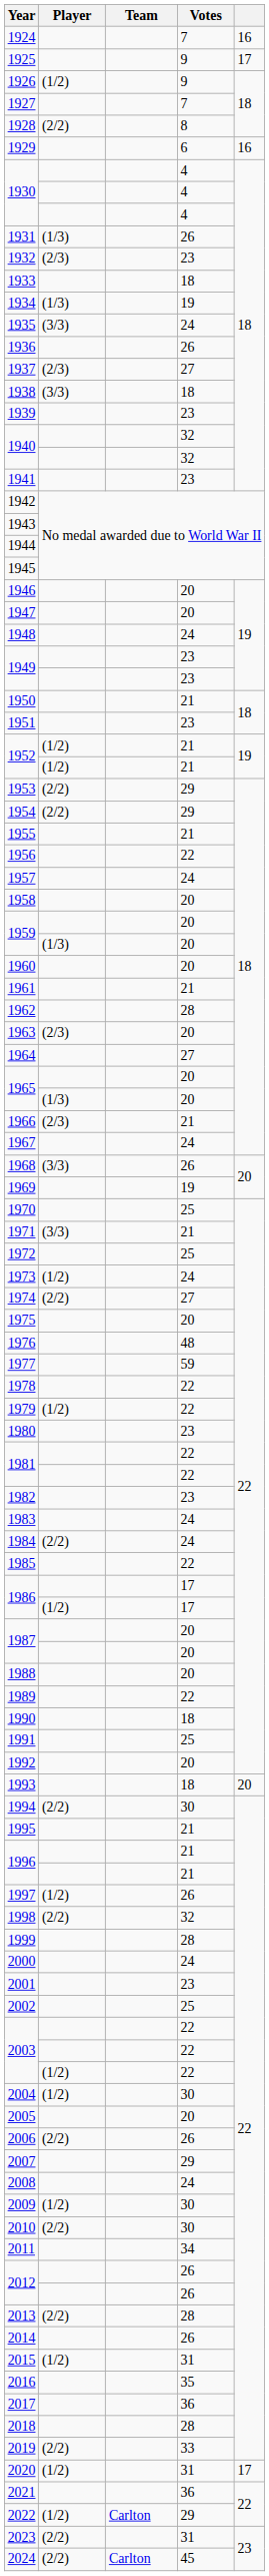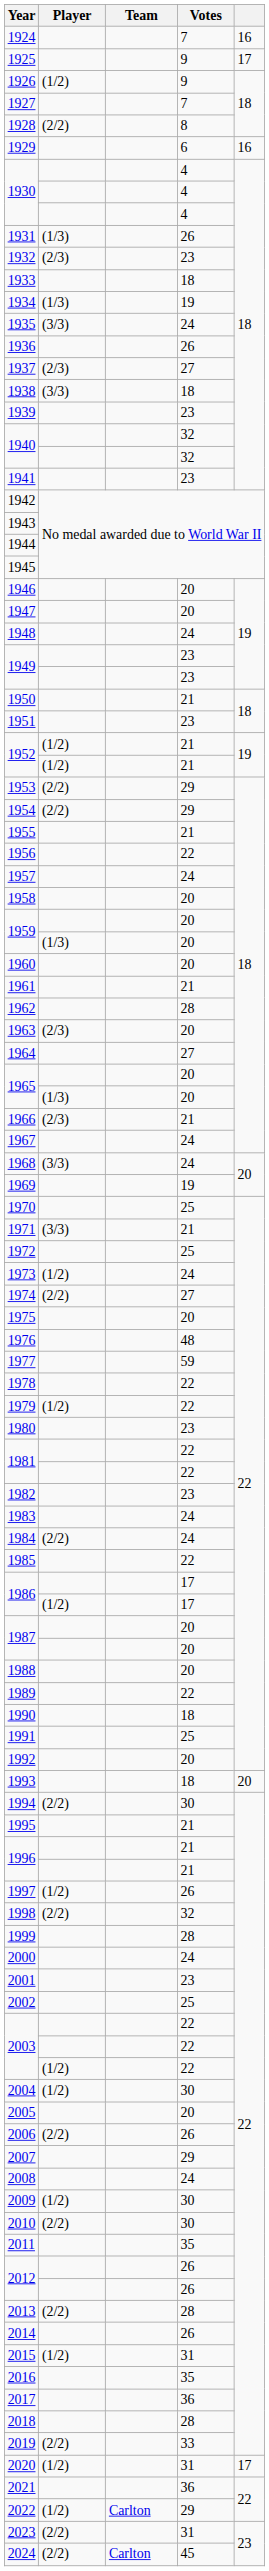 <table class="wikitable sortable">
 <tr>
 <th>Year</th>
 <th>Player</th>
 <th>Team</th>
 <th>Votes</th>
 <th></th>
 </tr>
 <tr>
 <td><a href='#'>1924</a></td>
 <td></td>
 <td></td>
 <td>7</td>
 <td>16</td>
 </tr>
 <tr>
 <td><a href='#'>1925</a></td>
 <td></td>
 <td></td>
 <td>9</td>
 <td>17</td>
 </tr>
 <tr>
 <td><a href='#'>1926</a></td>
 <td> (1/2)</td>
 <td></td>
 <td>9</td>
 <td rowspan="3">18</td>
 </tr>
 <tr>
 <td><a href='#'>1927</a></td>
 <td></td>
 <td></td>
 <td>7</td>
 </tr>
 <tr>
 <td><a href='#'>1928</a></td>
 <td> (2/2)</td>
 <td></td>
 <td>8</td>
 </tr>
 <tr>
 <td><a href='#'>1929</a></td>
 <td></td>
 <td></td>
 <td>6</td>
 <td>16</td>
 </tr>
 <tr>
 <td rowspan="3"><a href='#'>1930</a></td>
 <td></td>
 <td></td>
 <td>4</td>
 <td rowspan="15">18</td>
 </tr>
 <tr>
 <td></td>
 <td></td>
 <td>4</td>
 </tr>
 <tr>
 <td></td>
 <td></td>
 <td>4</td>
 </tr>
 <tr>
 <td><a href='#'>1931</a></td>
 <td> (1/3)</td>
 <td></td>
 <td>26</td>
 </tr>
 <tr>
 <td><a href='#'>1932</a></td>
 <td> (2/3)</td>
 <td></td>
 <td>23</td>
 </tr>
 <tr>
 <td><a href='#'>1933</a></td>
 <td></td>
 <td></td>
 <td>18</td>
 </tr>
 <tr>
 <td><a href='#'>1934</a></td>
 <td> (1/3)</td>
 <td></td>
 <td>19</td>
 </tr>
 <tr>
 <td><a href='#'>1935</a></td>
 <td> (3/3)</td>
 <td></td>
 <td>24</td>
 </tr>
 <tr>
 <td><a href='#'>1936</a></td>
 <td></td>
 <td></td>
 <td>26</td>
 </tr>
 <tr>
 <td><a href='#'>1937</a></td>
 <td> (2/3)</td>
 <td></td>
 <td>27</td>
 </tr>
 <tr>
 <td><a href='#'>1938</a></td>
 <td> (3/3)</td>
 <td></td>
 <td>18</td>
 </tr>
 <tr>
 <td><a href='#'>1939</a></td>
 <td></td>
 <td></td>
 <td>23</td>
 </tr>
 <tr>
 <td rowspan="2"><a href='#'>1940</a> <strong> </strong></td>
 <td></td>
 <td></td>
 <td>32</td>
 </tr>
 <tr>
 <td></td>
 <td></td>
 <td>32</td>
 </tr>
 <tr>
 <td><a href='#'>1941</a></td>
 <td></td>
 <td></td>
 <td>23</td>
 </tr>
 <tr>
 <td>1942</td>
 <td colspan="4" rowspan="4">No medal awarded due to <a href='#'>World War II</a></td>
 </tr>
 <tr>
 <td>1943</td>
 </tr>
 <tr>
 <td>1944</td>
 </tr>
 <tr>
 <td>1945</td>
 </tr>
 <tr>
 <td><a href='#'>1946</a></td>
 <td></td>
 <td></td>
 <td>20</td>
 <td rowspan="5">19</td>
 </tr>
 <tr>
 <td><a href='#'>1947</a></td>
 <td></td>
 <td></td>
 <td>20</td>
 </tr>
 <tr>
 <td><a href='#'>1948</a></td>
 <td></td>
 <td></td>
 <td>24</td>
 </tr>
 <tr>
 <td rowspan="2"><a href='#'>1949</a></td>
 <td></td>
 <td></td>
 <td>23</td>
 </tr>
 <tr>
 <td></td>
 <td></td>
 <td>23</td>
 </tr>
 <tr>
 <td><a href='#'>1950</a></td>
 <td></td>
 <td></td>
 <td>21</td>
 <td rowspan="2">18</td>
 </tr>
 <tr>
 <td><a href='#'>1951</a></td>
 <td></td>
 <td></td>
 <td>23</td>
 </tr>
 <tr>
 <td rowspan="2"><a href='#'>1952</a></td>
 <td> (1/2)</td>
 <td></td>
 <td>21</td>
 <td rowspan="2">19</td>
 </tr>
 <tr>
 <td> (1/2)</td>
 <td></td>
 <td>21</td>
 </tr>
 <tr>
 <td><a href='#'>1953</a></td>
 <td> (2/2)</td>
 <td></td>
 <td>29</td>
 <td rowspan="17">18</td>
 </tr>
 <tr>
 <td><a href='#'>1954</a></td>
 <td> (2/2)</td>
 <td></td>
 <td>29</td>
 </tr>
 <tr>
 <td><a href='#'>1955</a></td>
 <td></td>
 <td></td>
 <td>21</td>
 </tr>
 <tr>
 <td><a href='#'>1956</a></td>
 <td></td>
 <td></td>
 <td>22</td>
 </tr>
 <tr>
 <td><a href='#'>1957</a></td>
 <td></td>
 <td></td>
 <td>24</td>
 </tr>
 <tr>
 <td><a href='#'>1958</a></td>
 <td></td>
 <td></td>
 <td>20</td>
 </tr>
 <tr>
 <td rowspan="2"><a href='#'>1959</a></td>
 <td></td>
 <td></td>
 <td>20</td>
 </tr>
 <tr>
 <td> (1/3)</td>
 <td></td>
 <td>20</td>
 </tr>
 <tr>
 <td><a href='#'>1960</a></td>
 <td></td>
 <td></td>
 <td>20</td>
 </tr>
 <tr>
 <td><a href='#'>1961</a></td>
 <td></td>
 <td></td>
 <td>21</td>
 </tr>
 <tr>
 <td><a href='#'>1962</a></td>
 <td></td>
 <td></td>
 <td>28</td>
 </tr>
 <tr>
 <td><a href='#'>1963</a></td>
 <td> (2/3)</td>
 <td></td>
 <td>20</td>
 </tr>
 <tr>
 <td><a href='#'>1964</a></td>
 <td></td>
 <td></td>
 <td>27</td>
 </tr>
 <tr>
 <td rowspan="2"><a href='#'>1965</a></td>
 <td></td>
 <td></td>
 <td>20</td>
 </tr>
 <tr>
 <td> (1/3)</td>
 <td></td>
 <td>20</td>
 </tr>
 <tr>
 <td><a href='#'>1966</a></td>
 <td> (2/3)</td>
 <td></td>
 <td>21</td>
 </tr>
 <tr>
 <td><a href='#'>1967</a></td>
 <td></td>
 <td></td>
 <td>24</td>
 </tr>
 <tr>
 <td><a href='#'>1968</a></td>
 <td> (3/3)</td>
 <td></td>
-<td>26</td>
+<td>24</td>
 <td rowspan="2">20</td>
 </tr>
 <tr>
 <td><a href='#'>1969</a></td>
 <td></td>
 <td></td>
 <td>19</td>
 </tr>
 <tr>
 <td><a href='#'>1970</a></td>
 <td></td>
 <td></td>
 <td>25</td>
 <td rowspan="26">22</td>
 </tr>
 <tr>
 <td><a href='#'>1971</a></td>
 <td> (3/3)</td>
 <td></td>
 <td>21</td>
 </tr>
 <tr>
 <td><a href='#'>1972</a></td>
 <td></td>
 <td></td>
 <td>25</td>
 </tr>
 <tr>
 <td><a href='#'>1973</a></td>
 <td> (1/2)</td>
 <td></td>
 <td>24</td>
 </tr>
 <tr>
 <td><a href='#'>1974</a></td>
 <td> (2/2)</td>
 <td></td>
 <td>27</td>
 </tr>
 <tr>
 <td><a href='#'>1975</a></td>
 <td></td>
 <td></td>
 <td>20</td>
 </tr>
 <tr>
 <td><a href='#'>1976</a></td>
 <td></td>
 <td></td>
 <td>48</td>
 </tr>
 <tr>
 <td><a href='#'>1977</a></td>
 <td></td>
 <td></td>
 <td>59</td>
 </tr>
 <tr>
 <td><a href='#'>1978</a></td>
 <td></td>
 <td></td>
 <td>22</td>
 </tr>
 <tr>
 <td><a href='#'>1979</a></td>
 <td> (1/2)</td>
 <td></td>
 <td>22</td>
 </tr>
 <tr>
 <td><a href='#'>1980</a></td>
 <td></td>
 <td></td>
 <td>23</td>
 </tr>
 <tr>
 <td rowspan="2"><a href='#'>1981</a></td>
 <td></td>
 <td></td>
 <td>22</td>
 </tr>
 <tr>
 <td></td>
 <td></td>
 <td>22</td>
 </tr>
 <tr>
 <td><a href='#'>1982</a></td>
 <td></td>
 <td></td>
 <td>23</td>
 </tr>
 <tr>
 <td><a href='#'>1983</a></td>
 <td></td>
 <td></td>
 <td>24</td>
 </tr>
 <tr>
 <td><a href='#'>1984</a></td>
 <td> (2/2)</td>
 <td></td>
 <td>24</td>
 </tr>
 <tr>
 <td><a href='#'>1985</a></td>
 <td></td>
 <td></td>
 <td>22</td>
 </tr>
 <tr>
 <td rowspan="2"><a href='#'>1986</a></td>
 <td></td>
 <td></td>
 <td>17</td>
 </tr>
 <tr>
 <td> (1/2)</td>
 <td></td>
 <td>17</td>
 </tr>
 <tr>
 <td rowspan="2"><a href='#'>1987</a></td>
 <td></td>
 <td></td>
 <td>20</td>
 </tr>
 <tr>
 <td></td>
 <td></td>
 <td>20</td>
 </tr>
 <tr>
 <td><a href='#'>1988</a></td>
 <td></td>
 <td></td>
 <td>20</td>
 </tr>
 <tr>
 <td><a href='#'>1989</a></td>
 <td></td>
 <td></td>
 <td>22</td>
 </tr>
 <tr>
 <td><a href='#'>1990</a></td>
 <td></td>
 <td></td>
 <td>18</td>
 </tr>
 <tr>
 <td><a href='#'>1991</a></td>
 <td></td>
 <td></td>
 <td>25</td>
 </tr>
 <tr>
 <td><a href='#'>1992</a></td>
 <td></td>
 <td></td>
 <td>20</td>
 </tr>
 <tr>
 <td><a href='#'>1993</a></td>
 <td></td>
 <td></td>
 <td>18</td>
 <td>20</td>
 </tr>
 <tr>
 <td><a href='#'>1994</a></td>
 <td> (2/2)</td>
 <td></td>
 <td>30</td>
 <td rowspan="30">22</td>
 </tr>
 <tr>
 <td><a href='#'>1995</a></td>
 <td></td>
 <td></td>
 <td>21</td>
 </tr>
 <tr>
 <td rowspan="2"><a href='#'>1996</a></td>
 <td></td>
 <td></td>
 <td>21</td>
 </tr>
 <tr>
 <td></td>
 <td></td>
 <td>21</td>
 </tr>
 <tr>
 <td><a href='#'>1997</a></td>
 <td> (1/2)</td>
 <td></td>
 <td>26</td>
 </tr>
 <tr>
 <td><a href='#'>1998</a></td>
 <td> (2/2)</td>
 <td></td>
 <td>32</td>
 </tr>
 <tr>
 <td><a href='#'>1999</a></td>
 <td></td>
 <td></td>
 <td>28</td>
 </tr>
 <tr>
 <td><a href='#'>2000</a></td>
 <td></td>
 <td></td>
 <td>24</td>
 </tr>
 <tr>
 <td><a href='#'>2001</a></td>
 <td></td>
 <td></td>
 <td>23</td>
 </tr>
 <tr>
 <td><a href='#'>2002</a></td>
 <td></td>
 <td></td>
 <td>25</td>
 </tr>
 <tr>
 <td rowspan="3"><a href='#'>2003</a></td>
 <td></td>
 <td></td>
 <td>22</td>
 </tr>
 <tr>
 <td></td>
 <td></td>
 <td>22</td>
 </tr>
 <tr>
 <td> (1/2)</td>
 <td></td>
 <td>22</td>
 </tr>
 <tr>
 <td><a href='#'>2004</a></td>
 <td> (1/2)</td>
 <td></td>
 <td>30</td>
 </tr>
 <tr>
 <td><a href='#'>2005</a></td>
 <td></td>
 <td></td>
 <td>20</td>
 </tr>
 <tr>
 <td><a href='#'>2006</a></td>
 <td> (2/2)</td>
 <td></td>
 <td>26</td>
 </tr>
 <tr>
 <td><a href='#'>2007</a></td>
 <td></td>
 <td></td>
 <td>29</td>
 </tr>
 <tr>
 <td><a href='#'>2008</a></td>
 <td></td>
 <td></td>
 <td>24</td>
 </tr>
 <tr>
 <td><a href='#'>2009</a></td>
 <td> (1/2)</td>
 <td></td>
 <td>30</td>
 </tr>
 <tr>
 <td><a href='#'>2010</a></td>
 <td> (2/2)</td>
 <td></td>
 <td>30</td>
 </tr>
 <tr>
 <td><a href='#'>2011</a></td>
 <td></td>
 <td></td>
-<td>34</td>
+<td>35</td>
 </tr>
 <tr>
 <td rowspan="2"><a href='#'>2012</a></td>
 <td></td>
 <td></td>
 <td>26</td>
 </tr>
 <tr>
 <td></td>
 <td></td>
 <td>26</td>
 </tr>
 <tr>
 <td><a href='#'>2013</a></td>
 <td> (2/2)</td>
 <td></td>
 <td>28</td>
 </tr>
 <tr>
 <td><a href='#'>2014</a></td>
 <td></td>
 <td></td>
 <td>26</td>
 </tr>
 <tr>
 <td><a href='#'>2015</a></td>
 <td> (1/2)</td>
 <td></td>
 <td>31</td>
 </tr>
 <tr>
 <td><a href='#'>2016</a></td>
 <td></td>
 <td></td>
 <td>35</td>
 </tr>
 <tr>
 <td><a href='#'>2017</a></td>
 <td></td>
 <td></td>
 <td>36</td>
 </tr>
 <tr>
 <td><a href='#'>2018</a></td>
 <td></td>
 <td></td>
 <td>28</td>
 </tr>
 <tr>
 <td><a href='#'>2019</a></td>
 <td> (2/2)</td>
 <td></td>
 <td>33</td>
 </tr>
 <tr>
 <td><a href='#'>2020</a></td>
 <td> (1/2)</td>
 <td></td>
 <td>31</td>
 <td>17</td>
 </tr>
 <tr>
 <td><a href='#'>2021</a></td>
 <td></td>
 <td></td>
 <td>36</td>
 <td rowspan="2">22</td>
 </tr>
 <tr>
 <td><a href='#'>2022</a></td>
 <td> (1/2)</td>
 <td><a href='#'>Carlton</a></td>
 <td>29</td>
 </tr>
 <tr>
 <td><a href='#'>2023</a></td>
 <td> (2/2)</td>
 <td></td>
 <td>31</td>
 <td rowspan="2">23</td>
 </tr>
 <tr>
 <td><a href='#'>2024</a></td>
 <td> (2/2)</td>
 <td><a href='#'>Carlton</a></td>
 <td>45</td>
 </tr>
 </table>
